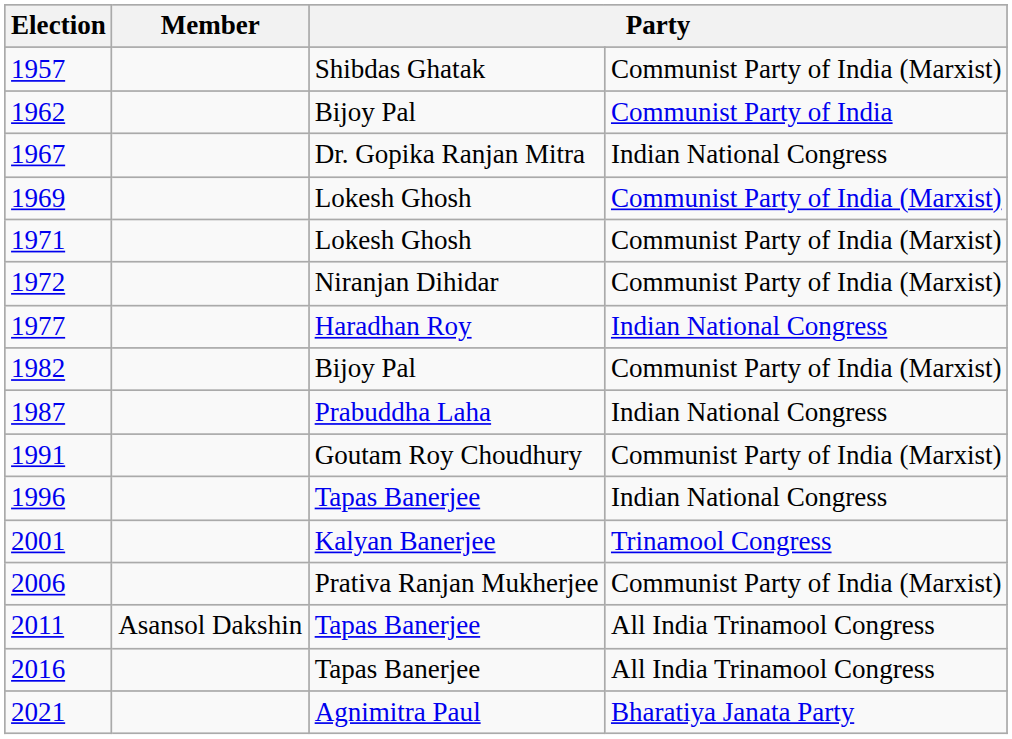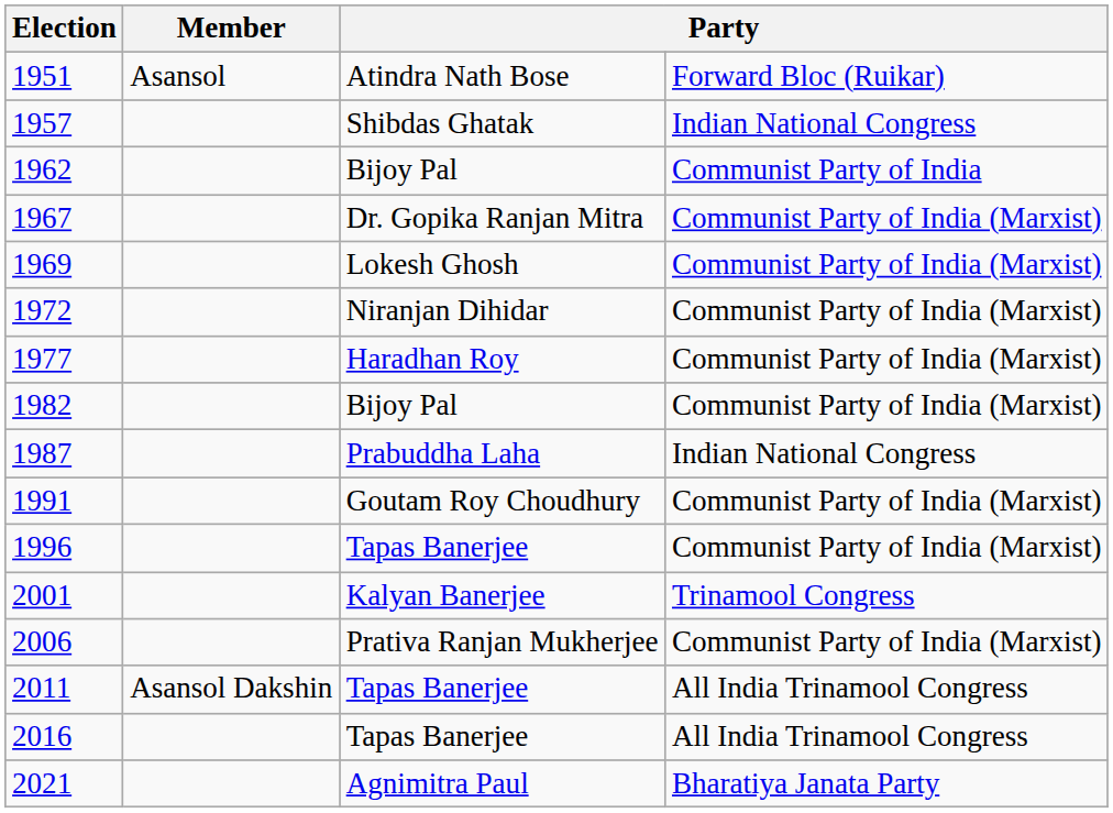 <table class="wikitable sortable">
 <tr>
 <th>Election</th>
 <th>Member</th>
 <th colspan=2>Party</th>
 </tr>
 <tr>
+<td><a href='#'>1951</a></td>
+<td>Asansol</td>
+<td>Atindra Nath Bose</td>
+<td><a href='#'>Forward Bloc (Ruikar)</a></td>
+</tr>
+<tr>
 <td><a href='#'>1957</a></td>
 <td></td>
 <td>Shibdas Ghatak</td>
-<td>Communist Party of India (Marxist)</td>
+<td><a href='#'>Indian National Congress</a></td>
 </tr>
 <tr>
 <td><a href='#'>1962</a></td>
 <td></td>
 <td>Bijoy Pal</td>
 <td><a href='#'>Communist Party of India</a></td>
 </tr>
 <tr>
 <td><a href='#'>1967</a></td>
 <td></td>
 <td>Dr. Gopika Ranjan Mitra</td>
-<td>Indian National Congress </td>
+<td><a href='#'>Communist Party of India (Marxist)</a></td>
 </tr>
 <tr>
 <td><a href='#'>1969</a></td>
 <td></td>
 <td>Lokesh Ghosh</td>
 <td><a href='#'>Communist Party of India (Marxist)</a></td>
-</tr>
-<tr>
-<td><a href='#'>1971</a></td>
-<td></td>
-<td>Lokesh Ghosh</td>
-<td>Communist Party of India (Marxist) </td>
 </tr>
 <tr>
 <td><a href='#'>1972</a></td>
 <td></td>
 <td>Niranjan Dihidar</td>
 <td>Communist Party of India (Marxist) </td>
 </tr>
 <tr>
 <td><a href='#'>1977</a></td>
 <td></td>
 <td><a href='#'>Haradhan Roy</a></td>
-<td><a href='#'>Indian National Congress</a></td>
+<td>Communist Party of India (Marxist)</td>
 </tr>
 <tr>
 <td><a href='#'>1982</a></td>
 <td></td>
 <td>Bijoy Pal</td>
 <td>Communist Party of India (Marxist)</td>
 </tr>
 <tr>
 <td><a href='#'>1987</a></td>
 <td></td>
 <td><a href='#'>Prabuddha Laha</a></td>
 <td>Indian National Congress </td>
 </tr>
 <tr>
 <td><a href='#'>1991</a></td>
 <td></td>
 <td>Goutam Roy Choudhury</td>
 <td>Communist Party of India (Marxist) </td>
 </tr>
 <tr>
 <td><a href='#'>1996</a></td>
 <td></td>
 <td><a href='#'>Tapas Banerjee</a></td>
-<td>Indian National Congress </td>
+<td>Communist Party of India (Marxist) </td>
 </tr>
 <tr>
 <td><a href='#'>2001</a></td>
 <td></td>
 <td><a href='#'>Kalyan Banerjee</a></td>
 <td><a href='#'>Trinamool Congress</a></td>
 </tr>
 <tr>
 <td><a href='#'>2006</a></td>
 <td></td>
 <td>Prativa Ranjan Mukherjee</td>
 <td>Communist Party of India (Marxist) </td>
 </tr>
 <tr>
 <td><a href='#'>2011</a></td>
 <td>Asansol Dakshin</td>
 <td><a href='#'>Tapas Banerjee</a></td>
 <td>All India Trinamool Congress</td>
 </tr>
 <tr>
 <td><a href='#'>2016</a></td>
 <td></td>
 <td>Tapas Banerjee</td>
 <td>All India Trinamool Congress</td>
 </tr>
 <tr>
 <td><a href='#'>2021</a></td>
 <td></td>
 <td><a href='#'>Agnimitra Paul</a></td>
 <td><a href='#'>Bharatiya Janata Party</a></td>
 </tr>
 </table>
